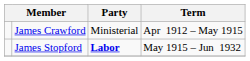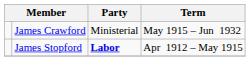 <table class="wikitable">
 <tr>
 <th colspan="2">Member</th>
 <th>Party</th>
 <th>Term</th>
 </tr>
 <tr>
 <td> </td>
 <td><a href='#'>James Crawford</a></td>
 <td>Ministerial</td>
-<td>Apr  1912 – May 1915</td>
+<td>May 1915 – Jun  1932</td>
 </tr>
 <tr>
 <td> </td>
 <td><a href='#'>James Stopford</a></td>
 <td><strong><a href='#'>Labor</a></strong></td>
-<td>May 1915 – Jun  1932</td>
+<td>Apr  1912 – May 1915</td>
 </tr>
 <tr>
 </tr>
 </table>
